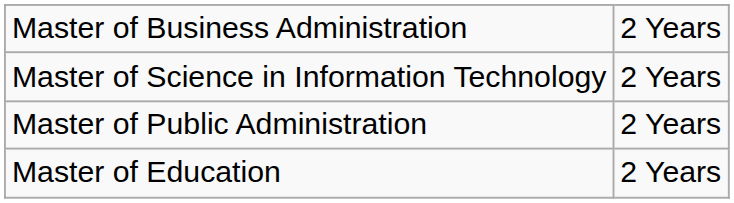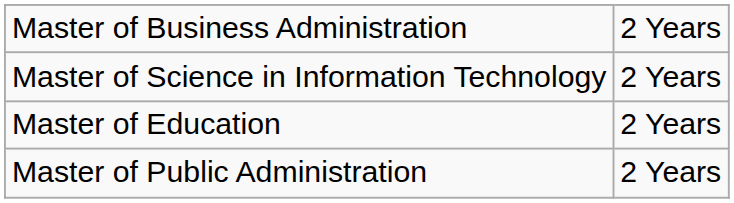 <table class="wikitable">
 <tr>
 <td>Master of Business Administration</td>
 <td>2 Years</td>
 </tr>
 <tr>
 <td>Master of Science in Information Technology</td>
 <td>2 Years</td>
 </tr>
 <tr>
+<td>Master of Education</td>
+<td>2 Years</td>
+</tr>
+<tr>
 <td>Master of Public Administration</td>
 <td>2 Years</td>
 </tr>
-<tr>
-<td>Master of Education</td>
-<td>2 Years</td>
-</tr>
 </table>
